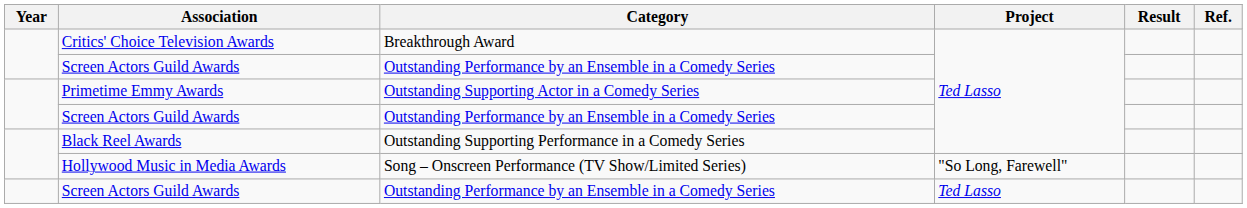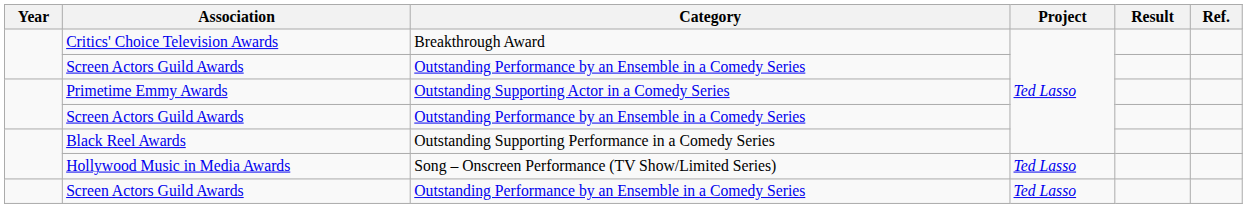 <table class="wikitable" width="100%">
 <tr>
 <th>Year</th>
 <th>Association</th>
 <th>Category</th>
 <th>Project</th>
 <th>Result</th>
 <th>Ref.</th>
 </tr>
 <tr>
 <td rowspan="2"></td>
 <td><a href='#'>Critics' Choice Television Awards</a></td>
 <td>Breakthrough Award</td>
 <td rowspan="5"><em><a href='#'>Ted Lasso</a></em></td>
 <td></td>
 <td align="center"></td>
 </tr>
 <tr>
 <td><a href='#'>Screen Actors Guild Awards</a></td>
 <td><a href='#'>Outstanding Performance by an Ensemble in a Comedy Series</a></td>
 <td></td>
 <td align="center"></td>
 </tr>
 <tr>
 <td rowspan="2"></td>
 <td><a href='#'>Primetime Emmy Awards</a></td>
 <td><a href='#'>Outstanding Supporting Actor in a Comedy Series</a></td>
 <td></td>
 <td align="center"></td>
 </tr>
 <tr>
 <td><a href='#'>Screen Actors Guild Awards</a></td>
 <td><a href='#'>Outstanding Performance by an Ensemble in a Comedy Series</a></td>
 <td></td>
 <td align="center"></td>
 </tr>
 <tr>
 <td rowspan="2"></td>
 <td><a href='#'>Black Reel Awards</a></td>
 <td>Outstanding Supporting Performance in a Comedy Series</td>
 <td></td>
 <td align="center"></td>
 </tr>
 <tr>
 <td><a href='#'>Hollywood Music in Media Awards</a></td>
 <td>Song – Onscreen Performance (TV Show/Limited Series)</td>
-<td>"So Long, Farewell" </td>
+<td><em><a href='#'>Ted Lasso</a></em></td>
 <td></td>
 <td align="center"></td>
 </tr>
 <tr>
 <td></td>
 <td><a href='#'>Screen Actors Guild Awards</a></td>
 <td><a href='#'>Outstanding Performance by an Ensemble in a Comedy Series</a></td>
 <td><em><a href='#'>Ted Lasso</a></em></td>
 <td></td>
 <td align="center"></td>
 </tr>
 </table>
